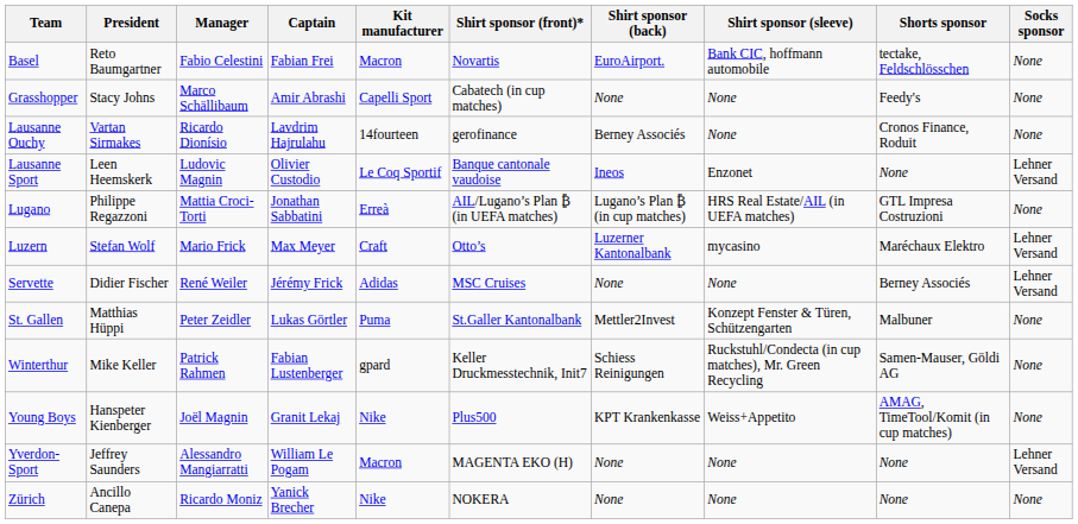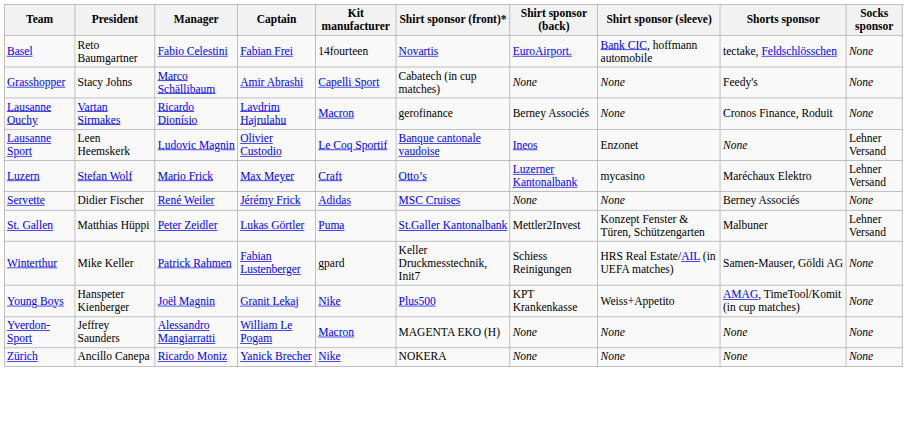 <table class="wikitable sortable" style="text-align: left; font-size:100%">
 <tr>
 <th>Team</th>
 <th>President</th>
 <th>Manager</th>
 <th>Captain</th>
 <th>Kit manufacturer</th>
 <th>Shirt sponsor (front)*</th>
 <th>Shirt sponsor (back)</th>
 <th>Shirt sponsor (sleeve)</th>
 <th>Shorts sponsor</th>
 <th>Socks sponsor</th>
 </tr>
 <tr>
 <td><a href='#'>Basel</a></td>
 <td> Reto Baumgartner</td>
 <td> <a href='#'>Fabio Celestini</a></td>
 <td> <a href='#'>Fabian Frei</a></td>
-<td><a href='#'>Macron</a></td>
+<td>14fourteen</td>
 <td><a href='#'>Novartis</a></td>
 <td><a href='#'>EuroAirport.</a></td>
 <td><a href='#'>Bank CIC</a>, hoffmann automobile</td>
 <td>tectake, <a href='#'>Feldschlösschen</a></td>
 <td><em>None</em></td>
 </tr>
 <tr>
 <td><a href='#'>Grasshopper</a></td>
 <td> Stacy Johns</td>
 <td> <a href='#'>Marco Schällibaum</a></td>
 <td> <a href='#'>Amir Abrashi</a></td>
 <td><a href='#'>Capelli Sport</a></td>
 <td>Cabatech (in cup matches)</td>
 <td><em>None</em></td>
 <td><em>None</em></td>
 <td>Feedy's</td>
 <td><em>None</em></td>
 </tr>
 <tr>
 <td><a href='#'>Lausanne Ouchy</a></td>
 <td> <a href='#'>Vartan Sirmakes</a></td>
 <td> <a href='#'>Ricardo Dionísio</a></td>
 <td> <a href='#'>Lavdrim Hajrulahu</a></td>
-<td>14fourteen</td>
+<td><a href='#'>Macron</a></td>
 <td>gerofinance</td>
 <td>Berney Associés</td>
 <td><em>None</em></td>
 <td>Cronos Finance, Roduit</td>
 <td><em>None</em></td>
 </tr>
 <tr>
 <td><a href='#'>Lausanne Sport</a></td>
 <td> Leen Heemskerk</td>
 <td> <a href='#'>Ludovic Magnin</a></td>
 <td> <a href='#'>Olivier Custodio</a></td>
 <td><a href='#'>Le Coq Sportif</a></td>
 <td><a href='#'>Banque cantonale vaudoise</a></td>
 <td><a href='#'>Ineos</a></td>
 <td>Enzonet</td>
 <td><em>None</em></td>
 <td>Lehner Versand</td>
-</tr>
-<tr>
-<td><a href='#'>Lugano</a></td>
-<td> Philippe Regazzoni</td>
-<td> <a href='#'>Mattia Croci-Torti</a></td>
-<td> <a href='#'>Jonathan Sabbatini</a></td>
-<td><a href='#'>Erreà</a></td>
-<td><a href='#'>AIL</a>/Lugano’s Plan ₿ (in UEFA matches)</td>
-<td>Lugano’s Plan ₿ (in cup matches)</td>
-<td>HRS Real Estate/<a href='#'>AIL</a> (in UEFA matches)</td>
-<td>GTL Impresa Costruzioni</td>
-<td><em>None</em></td>
 </tr>
 <tr>
 <td><a href='#'>Luzern</a></td>
 <td> <a href='#'>Stefan Wolf</a></td>
 <td> <a href='#'>Mario Frick</a></td>
 <td> <a href='#'>Max Meyer</a></td>
 <td><a href='#'>Craft</a></td>
 <td><a href='#'>Otto’s</a></td>
 <td><a href='#'>Luzerner Kantonalbank</a></td>
 <td>mycasino</td>
 <td>Maréchaux Elektro</td>
 <td>Lehner Versand</td>
 </tr>
 <tr>
 <td><a href='#'>Servette</a></td>
 <td> Didier Fischer</td>
 <td> <a href='#'>René Weiler</a></td>
 <td> <a href='#'>Jérémy Frick</a></td>
 <td><a href='#'>Adidas</a></td>
 <td><a href='#'>MSC Cruises</a></td>
 <td><em>None</em></td>
 <td><em>None</em></td>
 <td>Berney Associés</td>
-<td>Lehner Versand</td>
+<td><em>None</em></td>
 </tr>
 <tr>
 <td><a href='#'>St. Gallen</a></td>
 <td> Matthias Hüppi</td>
 <td> <a href='#'>Peter Zeidler</a></td>
 <td> <a href='#'>Lukas Görtler</a></td>
 <td><a href='#'>Puma</a></td>
 <td><a href='#'>St.Galler Kantonalbank</a></td>
 <td>Mettler2Invest</td>
 <td>Konzept Fenster & Türen, Schützengarten</td>
 <td>Malbuner</td>
-<td><em>None</em></td>
+<td>Lehner Versand</td>
 </tr>
 <tr>
 <td><a href='#'>Winterthur</a></td>
 <td> Mike Keller</td>
 <td> <a href='#'>Patrick Rahmen</a></td>
 <td> <a href='#'>Fabian Lustenberger</a></td>
 <td>gpard</td>
 <td>Keller Druckmesstechnik, Init7</td>
 <td>Schiess Reinigungen</td>
-<td>Ruckstuhl/Condecta (in cup matches), Mr. Green Recycling</td>
+<td>HRS Real Estate/<a href='#'>AIL</a> (in UEFA matches)</td>
 <td>Samen-Mauser, Göldi AG</td>
 <td><em>None</em></td>
 </tr>
 <tr>
 <td><a href='#'>Young Boys</a></td>
 <td> Hanspeter Kienberger</td>
 <td> <a href='#'>Joël Magnin</a></td>
 <td> <a href='#'>Granit Lekaj</a></td>
 <td><a href='#'>Nike</a></td>
 <td><a href='#'>Plus500</a></td>
 <td>KPT Krankenkasse</td>
 <td>Weiss+Appetito</td>
 <td><a href='#'>AMAG</a>, TimeTool/Komit (in cup matches)</td>
 <td><em>None</em></td>
 </tr>
 <tr>
 <td><a href='#'>Yverdon-Sport</a></td>
 <td> Jeffrey Saunders</td>
 <td> <a href='#'>Alessandro Mangiarratti</a></td>
 <td> <a href='#'>William Le Pogam</a></td>
 <td><a href='#'>Macron</a></td>
 <td>MAGENTA EKO (H)</td>
 <td><em>None</em></td>
 <td><em>None</em></td>
 <td><em>None</em></td>
-<td>Lehner Versand</td>
+<td><em>None</em></td>
 </tr>
 <tr>
 <td><a href='#'>Zürich</a></td>
 <td> Ancillo Canepa</td>
 <td> <a href='#'>Ricardo Moniz</a></td>
 <td> <a href='#'>Yanick Brecher</a></td>
 <td><a href='#'>Nike</a></td>
 <td>NOKERA</td>
 <td><em>None</em></td>
 <td><em>None</em></td>
 <td><em>None</em></td>
 <td><em>None</em></td>
 </tr>
 </table>
